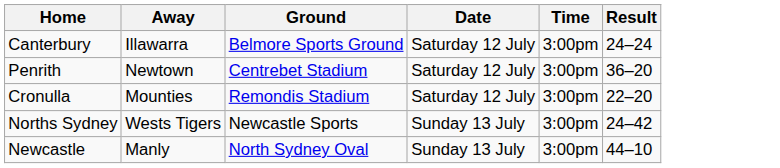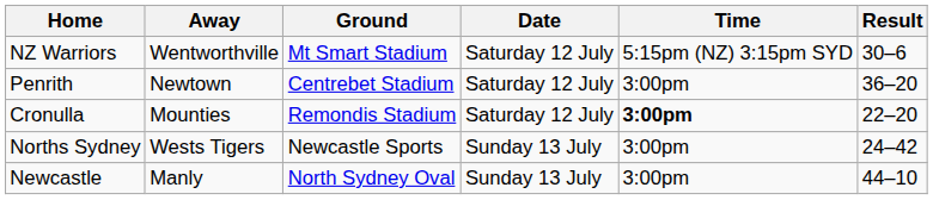 <table class="wikitable">
 <tr>
 <th>Home</th>
 <th>Away</th>
 <th>Ground</th>
 <th>Date</th>
 <th>Time</th>
 <th>Result</th>
 </tr>
 <tr>
-<td>Canterbury</td>
-<td>Illawarra</td>
-<td><a href='#'>Belmore Sports Ground</a></td>
+<td>NZ Warriors</td>
+<td>Wentworthville</td>
+<td><a href='#'>Mt Smart Stadium</a></td>
 <td>Saturday 12 July</td>
-<td>3:00pm</td>
-<td>24–24</td>
+<td>5:15pm (NZ) 3:15pm SYD</td>
+<td>30–6</td>
 </tr>
 <tr>
 <td>Penrith</td>
 <td>Newtown</td>
 <td><a href='#'>Centrebet Stadium</a></td>
 <td>Saturday 12 July</td>
 <td>3:00pm</td>
 <td>36–20</td>
 </tr>
 <tr>
 <td>Cronulla</td>
 <td>Mounties</td>
 <td><a href='#'>Remondis Stadium</a></td>
 <td>Saturday 12 July</td>
-<td>3:00pm</td>
+<td><strong>3:00pm</strong></td>
 <td>22–20</td>
 </tr>
 <tr>
 <td>Norths Sydney</td>
 <td>Wests Tigers</td>
 <td>Newcastle Sports</td>
 <td>Sunday 13 July</td>
 <td>3:00pm</td>
 <td>24–42</td>
 </tr>
 <tr>
 <td>Newcastle</td>
 <td>Manly</td>
 <td><a href='#'>North Sydney Oval</a></td>
 <td>Sunday 13 July</td>
 <td>3:00pm</td>
 <td>44–10</td>
 </tr>
 </table>
